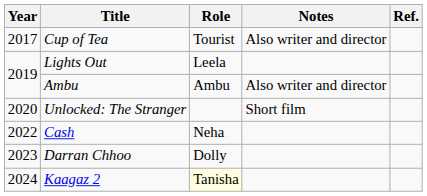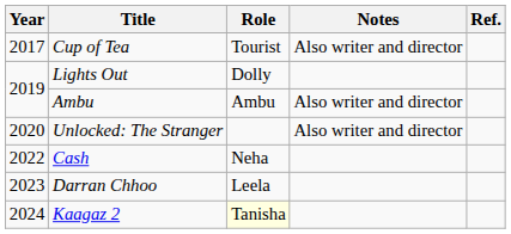 <table class="wikitable sortable">
 <tr>
 <th>Year</th>
 <th>Title</th>
 <th>Role</th>
 <th class="unsortable">Notes</th>
 <th class="unsortable">Ref.</th>
 </tr>
 <tr>
 <td>2017</td>
 <td><em>Cup of Tea</em></td>
 <td>Tourist</td>
 <td>Also writer and director</td>
 <td></td>
 </tr>
 <tr>
 <td rowspan="2">2019</td>
 <td><em>Lights Out</em></td>
-<td>Leela</td>
+<td>Dolly</td>
 <td></td>
 <td></td>
 </tr>
 <tr>
 <td><em>Ambu</em></td>
 <td>Ambu</td>
 <td>Also writer and director</td>
 <td></td>
 </tr>
 <tr>
 <td>2020</td>
 <td><em>Unlocked: The Stranger</em></td>
 <td></td>
-<td>Short film</td>
+<td>Also writer and director</td>
 <td></td>
 </tr>
 <tr>
 <td>2022</td>
 <td><em><a href='#'>Cash</a></em></td>
 <td>Neha</td>
 <td></td>
 <td></td>
 </tr>
 <tr>
 <td>2023</td>
 <td><em>Darran Chhoo</em></td>
-<td>Dolly</td>
+<td>Leela</td>
 <td></td>
 <td></td>
 </tr>
 <tr>
 <td>2024</td>
 <td><em><a href='#'>Kaagaz 2</a></em></td>
 <td style="background: lightyellow;">Tanisha</td>
 <td></td>
 <td></td>
 </tr>
 </table>
